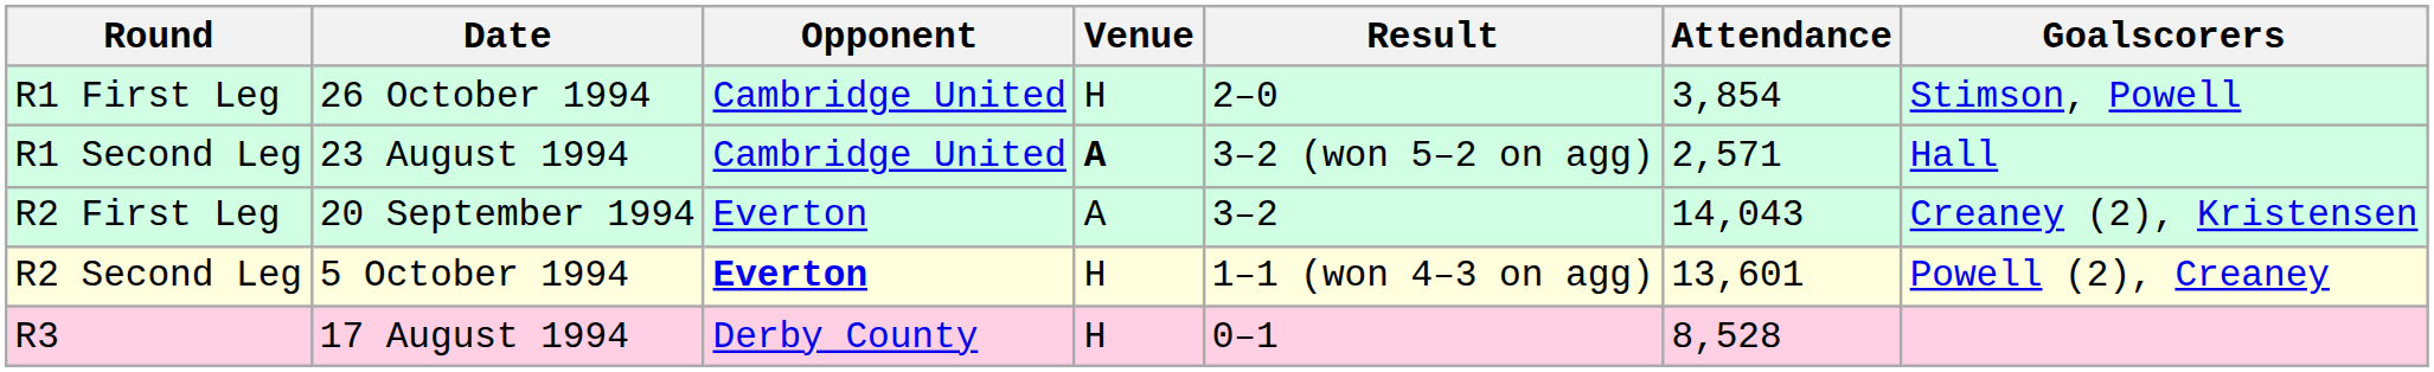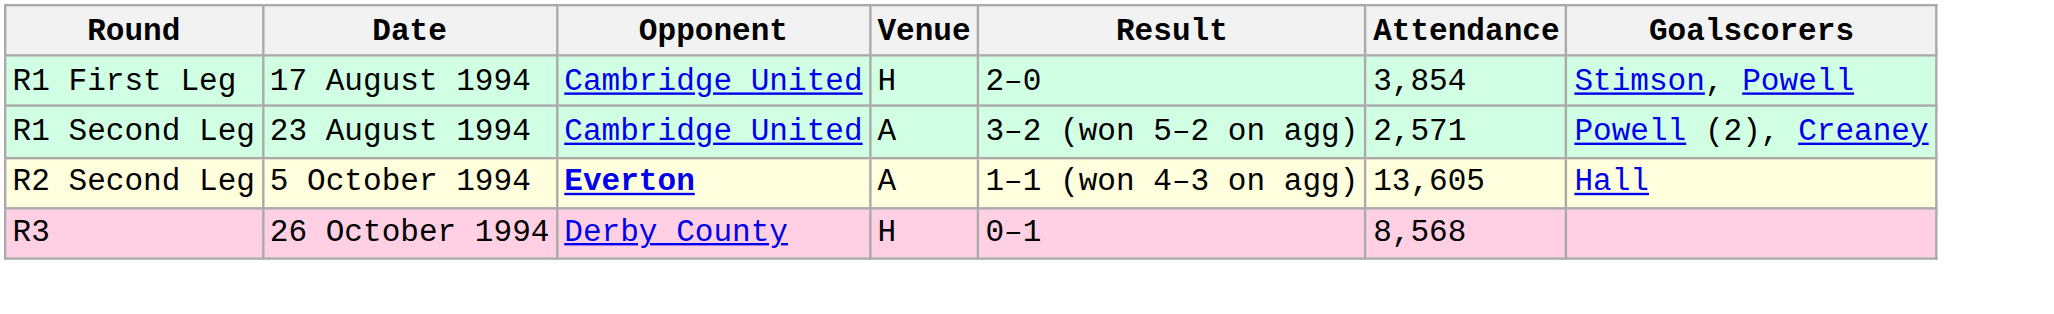 <table class="wikitable">
 <tr>
 <th>Round</th>
 <th>Date</th>
 <th>Opponent</th>
 <th>Venue</th>
 <th>Result</th>
 <th>Attendance</th>
 <th>Goalscorers</th>
 </tr>
 <tr style="background-color: #d0ffe3;">
 <td>R1 First Leg</td>
-<td>26 October 1994</td>
+<td>17 August 1994</td>
 <td><a href='#'>Cambridge United</a></td>
 <td>H</td>
 <td>2–0</td>
 <td>3,854</td>
 <td><a href='#'>Stimson</a>, <a href='#'>Powell</a></td>
 </tr>
 <tr style="background-color: #d0ffe3;">
 <td>R1 Second Leg</td>
 <td>23 August 1994</td>
 <td><a href='#'>Cambridge United</a></td>
-<td><strong>A</strong></td>
+<td>A</td>
 <td>3–2 (won 5–2 on agg)</td>
 <td>2,571</td>
-<td><a href='#'>Hall</a></td>
-</tr>
-<tr style="background-color: #d0ffe3;">
-<td>R2 First Leg</td>
-<td>20 September 1994</td>
-<td><a href='#'>Everton</a></td>
-<td>A</td>
-<td>3–2</td>
-<td>14,043</td>
-<td><a href='#'>Creaney</a> (2), <a href='#'>Kristensen</a></td>
+<td><a href='#'>Powell</a> (2), <a href='#'>Creaney</a></td>
 </tr>
 <tr style="background-color: #ffffdd;">
 <td>R2 Second Leg</td>
 <td>5 October 1994</td>
 <td><strong><a href='#'>Everton</a></strong></td>
-<td>H</td>
+<td>A</td>
 <td>1–1 (won 4–3 on agg)</td>
-<td>13,601</td>
-<td><a href='#'>Powell</a> (2), <a href='#'>Creaney</a></td>
+<td>13,605</td>
+<td><a href='#'>Hall</a></td>
 </tr>
 <tr style="background-color: #ffd0e3;">
 <td>R3</td>
-<td>17 August 1994</td>
+<td>26 October 1994</td>
 <td><a href='#'>Derby County</a></td>
 <td>H</td>
 <td>0–1</td>
-<td>8,528</td>
+<td>8,568</td>
 <td></td>
 </tr>
 </table>
